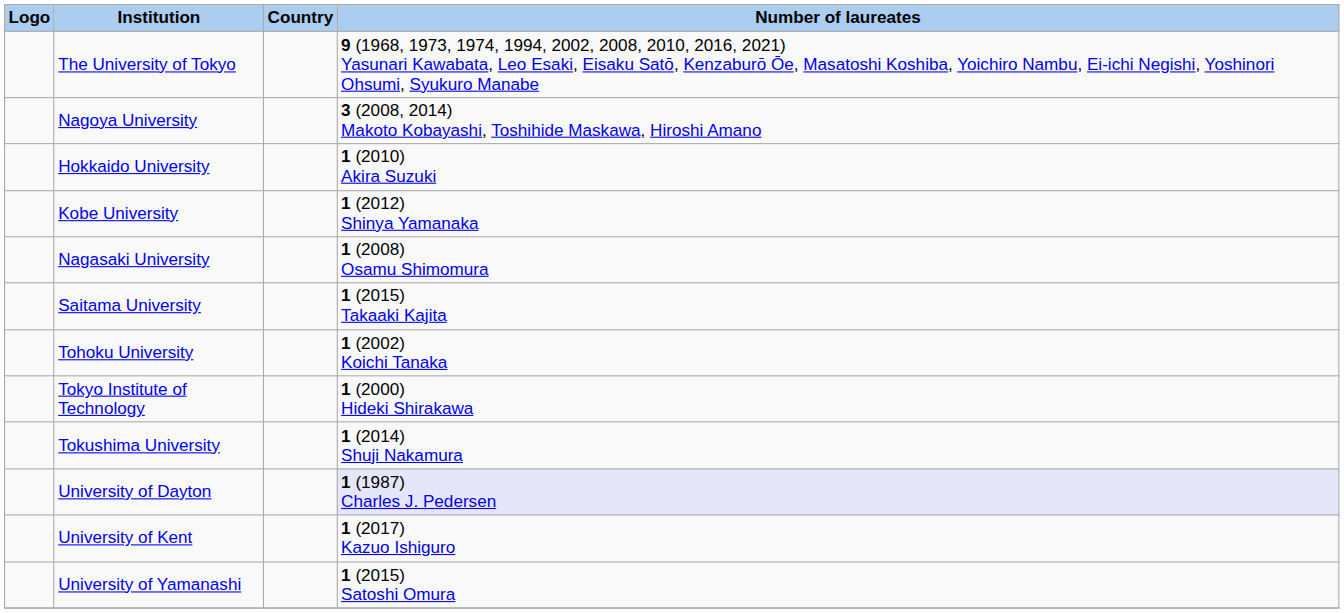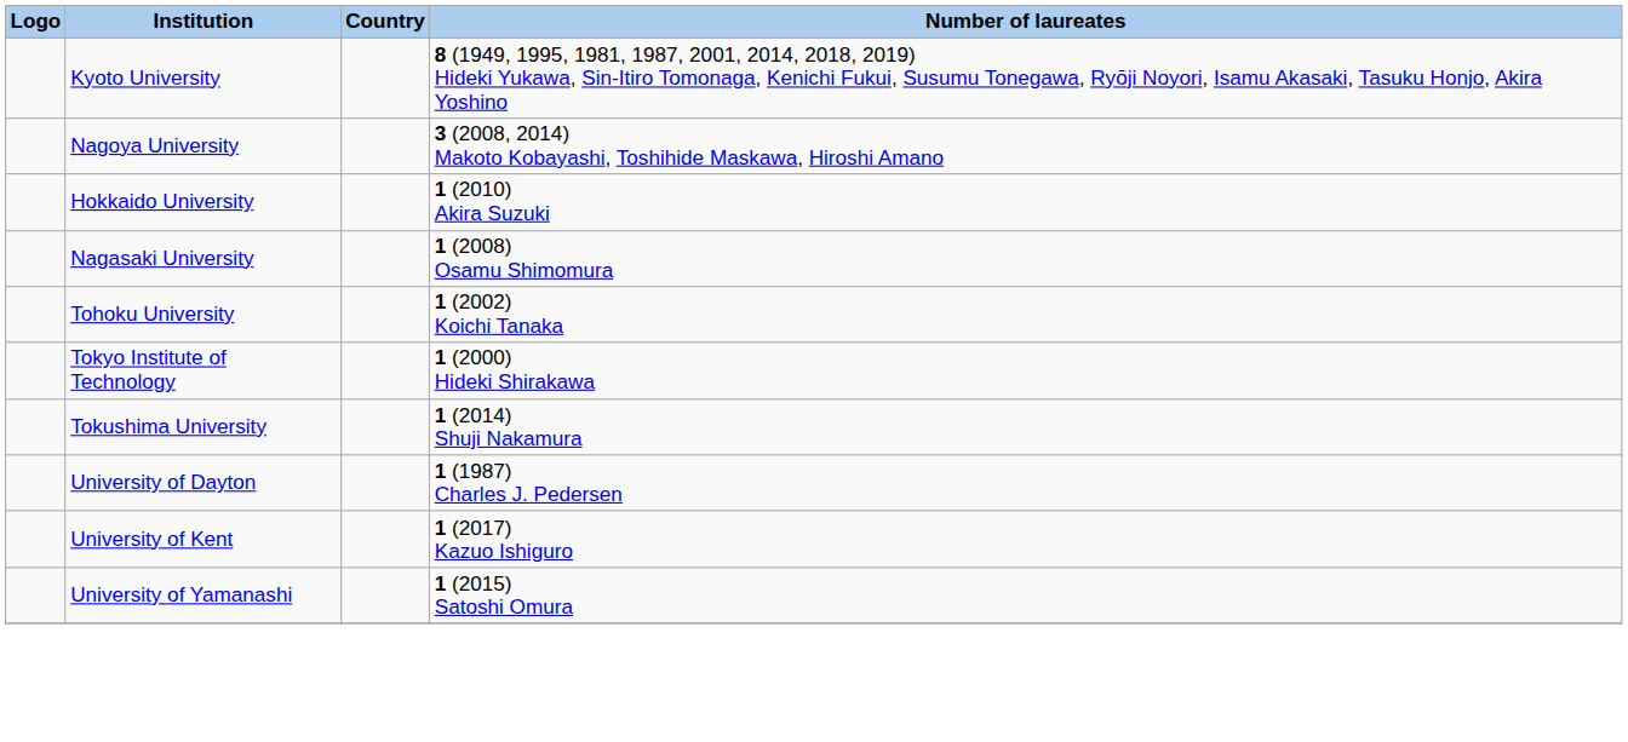 <table class="wikitable sortable" style="text-align:left;">
 <tr>
 <th align="center" style="background-color:#ABCDEF">Logo</th>
 <th align="center" style="background-color:#ABCDEF">Institution</th>
 <th align="center" style="background-color:#ABCDEF">Country</th>
 <th align="center" style="background-color:#ABCDEF">Number of laureates</th>
 </tr>
 <tr>
 <td align="left"></td>
-<td><a href='#'>The University of Tokyo</a></td>
+<td><a href='#'>Kyoto University</a></td>
 <td></td>
-<td><strong>9</strong> (1968, 1973, 1974, 1994, 2002, 2008, 2010, 2016, 2021) <br> <a href='#'>Yasunari Kawabata</a>, <a href='#'>Leo Esaki</a>, <a href='#'>Eisaku Satō</a>, <a href='#'>Kenzaburō Ōe</a>, <a href='#'>Masatoshi Koshiba</a>, <a href='#'>Yoichiro Nambu</a>, <a href='#'>Ei-ichi Negishi</a>, <a href='#'>Yoshinori Ohsumi</a>, <a href='#'>Syukuro Manabe</a></td>
+<td><strong>8</strong> (1949, 1995, 1981, 1987, 2001, 2014, 2018, 2019) <br> <a href='#'>Hideki Yukawa</a>, <a href='#'>Sin-Itiro Tomonaga</a>, <a href='#'>Kenichi Fukui</a>, <a href='#'>Susumu Tonegawa</a>, <a href='#'>Ryōji Noyori</a>, <a href='#'>Isamu Akasaki</a>, <a href='#'>Tasuku Honjo</a>, <a href='#'>Akira Yoshino</a></td>
 </tr>
 <tr>
 <td align="left"></td>
 <td><a href='#'>Nagoya University</a></td>
 <td></td>
 <td><strong>3</strong> (2008, 2014) <br> <a href='#'>Makoto Kobayashi</a>, <a href='#'>Toshihide Maskawa</a>, <a href='#'>Hiroshi Amano</a></td>
 </tr>
 <tr>
 <td align="left"></td>
 <td><a href='#'>Hokkaido University</a></td>
 <td></td>
 <td><strong>1</strong> (2010) <br> <a href='#'>Akira Suzuki</a></td>
 </tr>
 <tr>
 <td align="left"></td>
-<td><a href='#'>Kobe University</a></td>
-<td></td>
-<td><strong>1</strong> (2012) <br> <a href='#'>Shinya Yamanaka</a></td>
-</tr>
-<tr>
-<td align="left"></td>
 <td><a href='#'>Nagasaki University</a></td>
 <td></td>
 <td><strong>1</strong> (2008) <br> <a href='#'>Osamu Shimomura</a></td>
-</tr>
-<tr>
-<td align="left"></td>
-<td><a href='#'>Saitama University</a></td>
-<td></td>
-<td><strong>1</strong> (2015) <br> <a href='#'>Takaaki Kajita</a></td>
 </tr>
 <tr>
 <td align="left"></td>
 <td><a href='#'>Tohoku University</a></td>
 <td></td>
 <td><strong>1</strong> (2002) <br> <a href='#'>Koichi Tanaka</a></td>
 </tr>
 <tr>
 <td align="left"></td>
 <td><a href='#'>Tokyo Institute of Technology</a></td>
 <td></td>
 <td><strong>1</strong> (2000) <br> <a href='#'>Hideki Shirakawa</a></td>
 </tr>
 <tr>
 <td align="left"></td>
 <td><a href='#'>Tokushima University</a></td>
 <td></td>
 <td><strong>1</strong> (2014) <br> <a href='#'>Shuji Nakamura</a></td>
 </tr>
 <tr>
 <td align="left"></td>
 <td><a href='#'>University of Dayton</a></td>
 <td></td>
-<td style="background: lavender;"><strong>1</strong> (1987) <br> <a href='#'>Charles J. Pedersen</a></td>
+<td><strong>1</strong> (1987) <br> <a href='#'>Charles J. Pedersen</a></td>
 </tr>
 <tr>
 <td align="left"></td>
 <td><a href='#'>University of Kent</a></td>
 <td></td>
 <td><strong>1</strong> (2017) <br> <a href='#'>Kazuo Ishiguro</a></td>
 </tr>
 <tr>
 <td align="left"></td>
 <td><a href='#'>University of Yamanashi</a></td>
 <td></td>
 <td><strong>1</strong> (2015) <br> <a href='#'>Satoshi Omura</a></td>
 </tr>
 <tr>
 </tr>
 </table>
